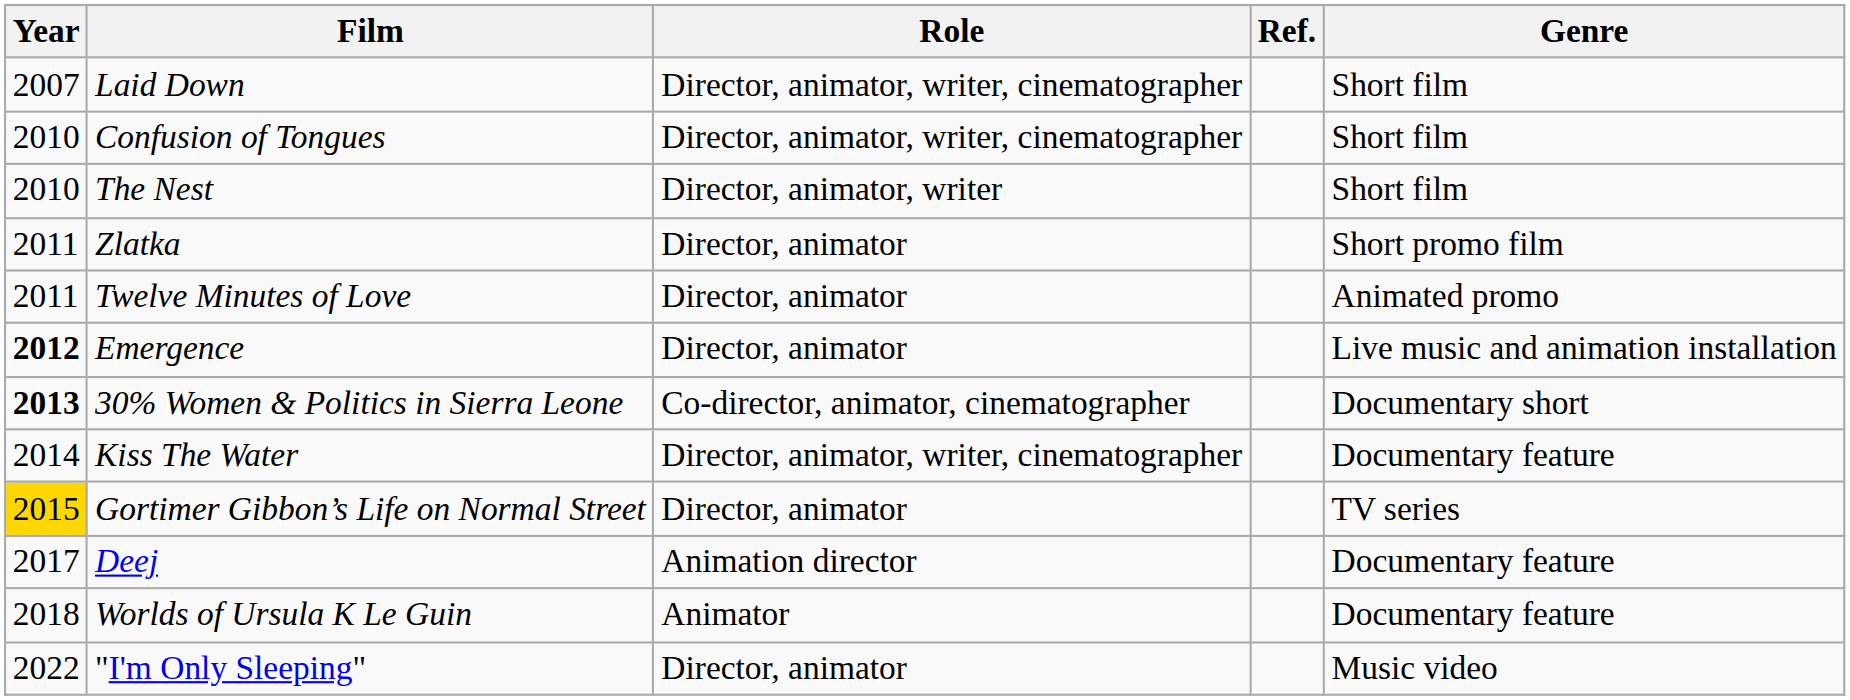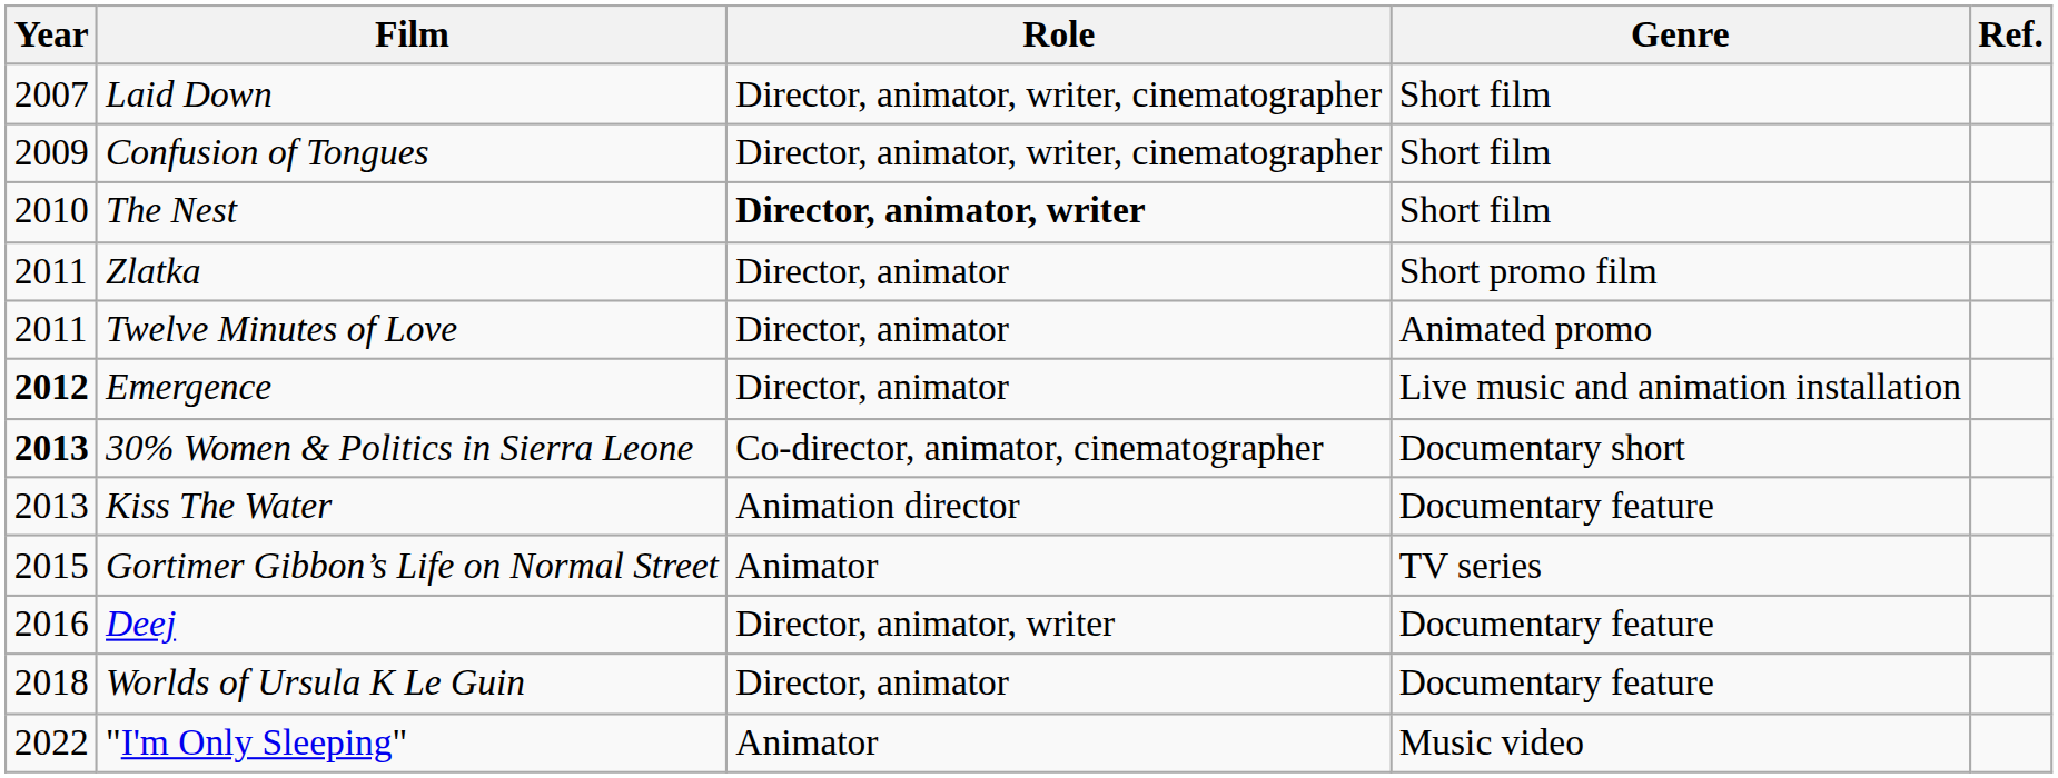 <table class="wikitable">
 <tr>
 <th>Year</th>
 <th>Film</th>
 <th>Role</th>
+<th>Genre</th>
 <th>Ref.</th>
-<th>Genre</th>
 </tr>
 <tr>
 <td>2007</td>
 <td><em>Laid Down</em></td>
 <td>Director, animator, writer, cinematographer</td>
+<td>Short film</td>
 <td></td>
-<td>Short film</td>
 </tr>
 <tr>
-<td>2010</td>
+<td>2009</td>
 <td><em>Confusion of Tongues</em></td>
 <td>Director, animator, writer, cinematographer</td>
+<td>Short film</td>
 <td></td>
-<td>Short film</td>
 </tr>
 <tr>
 <td>2010</td>
 <td><em>The Nest</em></td>
-<td>Director, animator, writer</td>
+<td><strong>Director, animator, writer</strong></td>
+<td>Short film</td>
 <td></td>
-<td>Short film</td>
 </tr>
 <tr>
 <td>2011</td>
 <td><em>Zlatka</em></td>
 <td>Director, animator</td>
+<td>Short promo film</td>
 <td></td>
-<td>Short promo film</td>
 </tr>
 <tr>
 <td>2011</td>
 <td><em>Twelve Minutes of Love</em></td>
 <td>Director, animator</td>
+<td>Animated promo</td>
 <td></td>
-<td>Animated promo</td>
 </tr>
 <tr>
 <td><strong>2012</strong></td>
 <td><em>Emergence</em></td>
 <td>Director, animator</td>
+<td>Live music and animation installation</td>
 <td></td>
-<td>Live music and animation installation</td>
 </tr>
 <tr>
 <td><strong>2013</strong></td>
 <td><em>30% Women & Politics in Sierra Leone</em></td>
 <td>Co-director, animator, cinematographer</td>
+<td>Documentary short</td>
 <td></td>
-<td>Documentary short</td>
 </tr>
 <tr>
-<td>2014</td>
+<td>2013</td>
 <td><em>Kiss The Water</em></td>
-<td>Director, animator, writer, cinematographer</td>
+<td>Animation director</td>
+<td>Documentary feature</td>
 <td></td>
-<td>Documentary feature</td>
 </tr>
 <tr>
-<td style="background: gold;">2015</td>
+<td>2015</td>
 <td><em>Gortimer Gibbon’s Life on Normal Street</em></td>
-<td>Director, animator</td>
+<td>Animator</td>
+<td>TV series</td>
 <td></td>
-<td>TV series</td>
 </tr>
 <tr>
-<td>2017</td>
+<td>2016</td>
 <td><em><a href='#'>Deej</a></em></td>
-<td>Animation director</td>
+<td>Director, animator, writer</td>
+<td>Documentary feature</td>
 <td></td>
-<td>Documentary feature</td>
 </tr>
 <tr>
 <td>2018</td>
 <td><em>Worlds of Ursula K Le Guin</em></td>
-<td>Animator</td>
+<td>Director, animator</td>
+<td>Documentary feature</td>
 <td></td>
-<td>Documentary feature</td>
 </tr>
 <tr>
 <td>2022</td>
 <td>"<a href='#'>I'm Only Sleeping</a>"</td>
-<td>Director, animator</td>
+<td>Animator</td>
+<td>Music video</td>
 <td></td>
-<td>Music video</td>
 </tr>
 </table>
